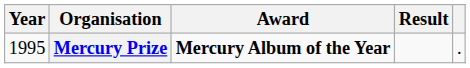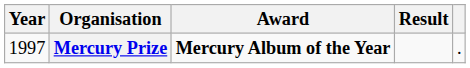 <table class="wikitable unsortable plainrowheaders">
 <tr>
 <th scope="col">Year</th>
 <th scope="col">Organisation</th>
 <th scope="col">Award</th>
 <th scope="col">Result</th>
 <th scope="col"></th>
 </tr>
 <tr>
-<td>1995</td>
+<td>1997</td>
 <th scope="row"><a href='#'>Mercury Prize</a></th>
 <td><strong>Mercury Album of the Year</strong></td>
 <td></td>
 <td style="text-align:center;">.<br></td>
 </tr>
 </table>
